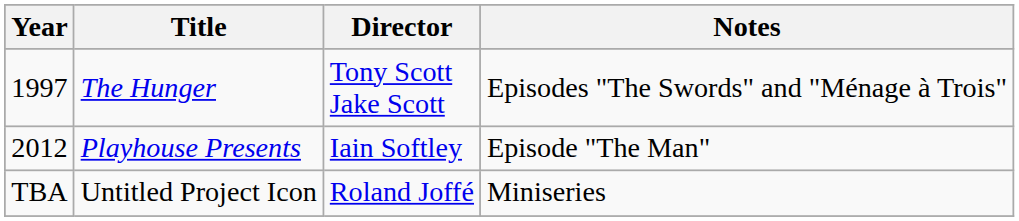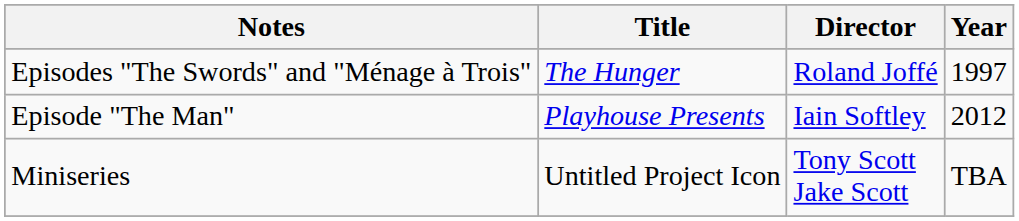 <table class="wikitable">
 <tr>
-<th>Year</th>
+<th>Notes</th>
 <th>Title</th>
 <th>Director</th>
-<th>Notes</th>
+<th>Year</th>
 </tr>
 <tr>
+<td>Episodes "The Swords" and "Ménage à Trois"</td>
+<td><em><a href='#'>The Hunger</a></em></td>
+<td><a href='#'>Roland Joffé</a></td>
 <td>1997</td>
-<td><em><a href='#'>The Hunger</a></em></td>
-<td><a href='#'>Tony Scott</a><br><a href='#'>Jake Scott</a></td>
-<td>Episodes "The Swords" and "Ménage à Trois"</td>
 </tr>
 <tr>
-<td>2012</td>
+<td>Episode "The Man"</td>
 <td><em><a href='#'>Playhouse Presents</a></em></td>
 <td><a href='#'>Iain Softley</a></td>
-<td>Episode "The Man"</td>
+<td>2012</td>
 </tr>
 <tr>
+<td>Miniseries</td>
+<td>Untitled Project Icon</td>
+<td><a href='#'>Tony Scott</a><br><a href='#'>Jake Scott</a></td>
 <td>TBA</td>
-<td>Untitled Project Icon</td>
-<td><a href='#'>Roland Joffé</a></td>
-<td>Miniseries</td>
 </tr>
 </table>
